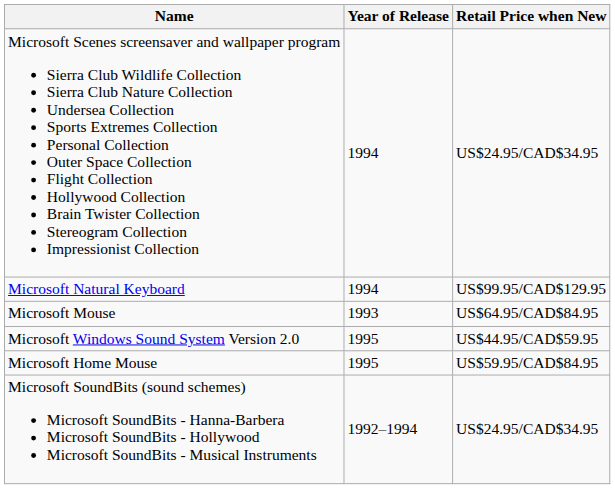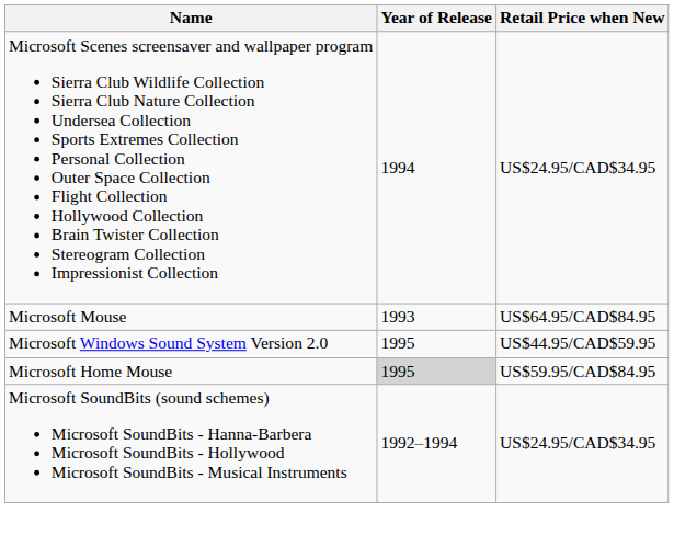 <table class="wikitable">
 <tr>
 <th>Name</th>
 <th>Year of Release</th>
 <th>Retail Price when New</th>
 </tr>
 <tr>
 <td>Microsoft Scenes screensaver and wallpaper program<br><ul><li>Sierra Club Wildlife Collection</li><li>Sierra Club Nature Collection</li><li>Undersea Collection</li><li>Sports Extremes Collection</li><li>Personal Collection</li><li>Outer Space Collection</li><li>Flight Collection</li><li>Hollywood Collection</li><li>Brain Twister Collection</li><li>Stereogram Collection</li><li>Impressionist Collection</li></ul></td>
 <td>1994</td>
 <td>US$24.95/CAD$34.95</td>
-</tr>
-<tr>
-<td><a href='#'>Microsoft Natural Keyboard</a></td>
-<td>1994</td>
-<td>US$99.95/CAD$129.95</td>
 </tr>
 <tr>
 <td>Microsoft Mouse</td>
 <td>1993</td>
 <td>US$64.95/CAD$84.95</td>
 </tr>
 <tr>
 <td>Microsoft <a href='#'>Windows Sound System</a> Version 2.0</td>
 <td>1995</td>
 <td>US$44.95/CAD$59.95</td>
 </tr>
 <tr>
 <td>Microsoft Home Mouse</td>
-<td>1995</td>
+<td style="background: lightgrey;">1995</td>
 <td>US$59.95/CAD$84.95</td>
 </tr>
 <tr>
 <td>Microsoft SoundBits (sound schemes)<br><ul><li>Microsoft SoundBits - Hanna-Barbera</li><li>Microsoft SoundBits - Hollywood</li><li>Microsoft SoundBits - Musical Instruments</li></ul></td>
 <td>1992–1994</td>
 <td>US$24.95/CAD$34.95</td>
 </tr>
 </table>
